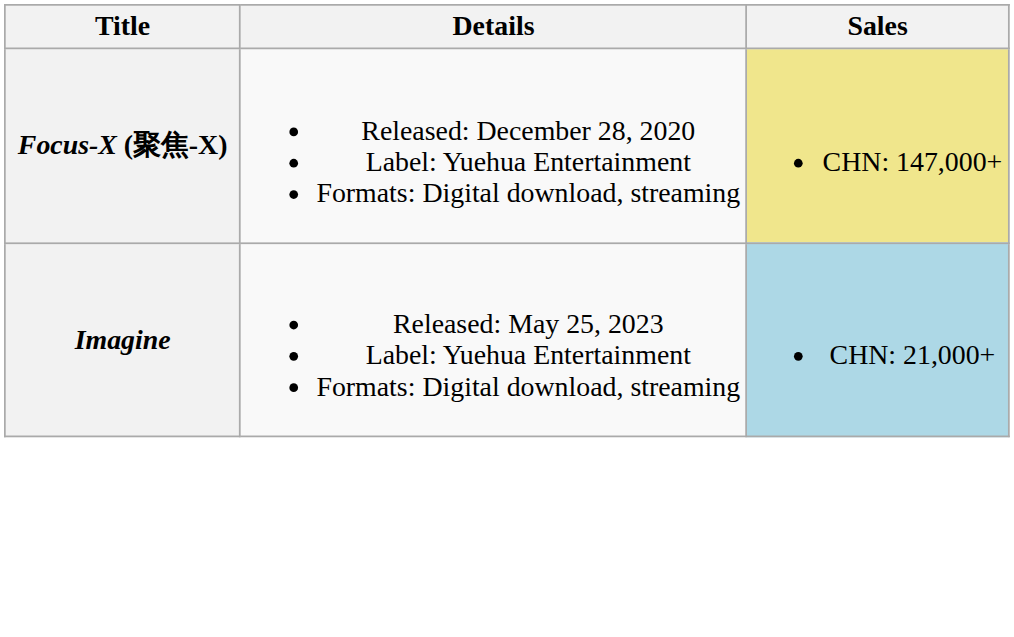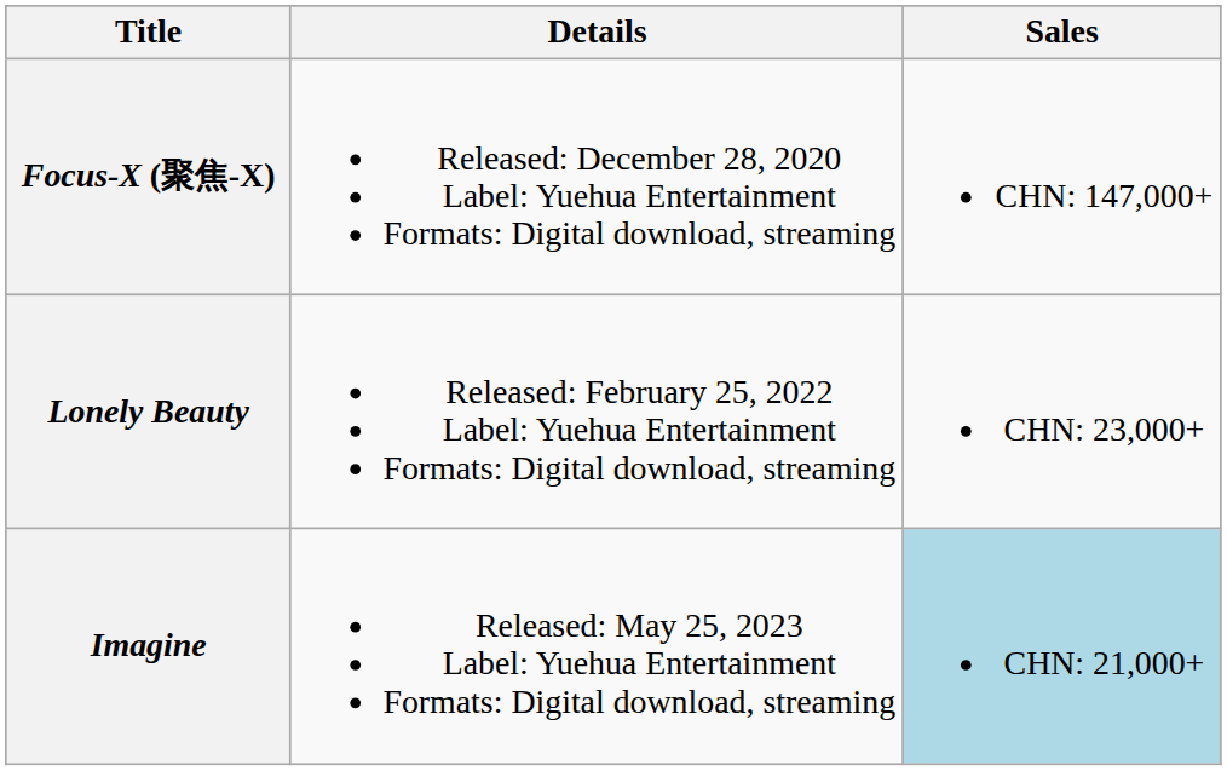 <table class="wikitable plainrowheaders" style="text-align:center">
 <tr>
 <th scope="col" style="width:8em">Title</th>
 <th scope="col">Details</th>
 <th scope="col">Sales</th>
 </tr>
 <tr>
 <th scope="row"><em>Focus-X</em> (聚焦-X)</th>
 <td><br><ul><li>Released: December 28, 2020</li><li>Label: Yuehua Entertainment</li><li>Formats: Digital download, streaming</li></ul></td>
-<td style="background: khaki;"><br><ul><li>CHN: 147,000+</li></ul></td>
+<td><br><ul><li>CHN: 147,000+</li></ul></td>
+</tr>
+<tr>
+<th scope="row"><em>Lonely Beauty</em></th>
+<td><br><ul><li>Released: February 25, 2022</li><li>Label: Yuehua Entertainment</li><li>Formats: Digital download, streaming</li></ul></td>
+<td><br><ul><li>CHN: 23,000+</li></ul></td>
 </tr>
 <tr>
 <th scope="row"><em>Imagine</em></th>
 <td><br><ul><li>Released: May 25, 2023</li><li>Label: Yuehua Entertainment</li><li>Formats: Digital download, streaming</li></ul></td>
 <td style="background: lightblue;"><br><ul><li>CHN: 21,000+</li></ul></td>
 </tr>
 </table>
